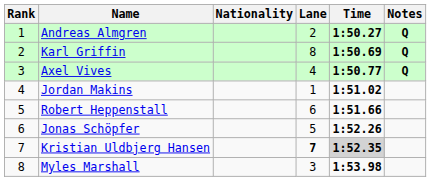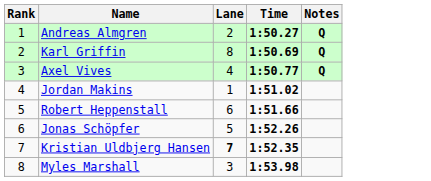 <table class="wikitable sortable" style="text-align:center">
 <tr>
 <th>Rank</th>
 <th>Name</th>
-<th>Nationality</th>
 <th>Lane</th>
 <th>Time</th>
 <th>Notes</th>
 </tr>
 <tr bgcolor=ccffcc>
 <td>1</td>
 <td align=left><a href='#'>Andreas Almgren</a></td>
-<td align=left></td>
 <td>2</td>
 <td><strong>1:50.27</strong></td>
 <td><strong>Q</strong></td>
 </tr>
 <tr bgcolor=ccffcc>
 <td>2</td>
 <td align=left><a href='#'>Karl Griffin</a></td>
-<td align=left></td>
 <td>8</td>
 <td><strong>1:50.69</strong></td>
 <td><strong>Q</strong></td>
 </tr>
 <tr bgcolor=ccffcc>
 <td>3</td>
 <td align=left><a href='#'>Axel Vives</a></td>
-<td align=left></td>
 <td>4</td>
 <td><strong>1:50.77</strong></td>
 <td><strong>Q</strong></td>
 </tr>
 <tr>
 <td>4</td>
 <td align=left><a href='#'>Jordan Makins</a></td>
-<td align=left></td>
 <td>1</td>
 <td><strong>1:51.02</strong></td>
 <td></td>
 </tr>
 <tr>
 <td>5</td>
 <td align=left><a href='#'>Robert Heppenstall</a></td>
-<td align=left></td>
 <td>6</td>
 <td><strong>1:51.66</strong></td>
 <td></td>
 </tr>
 <tr>
 <td>6</td>
 <td align=left><a href='#'>Jonas Schöpfer</a></td>
-<td align=left></td>
 <td>5</td>
 <td><strong>1:52.26</strong></td>
 <td></td>
 </tr>
 <tr>
 <td>7</td>
 <td align=left><a href='#'>Kristian Uldbjerg Hansen</a></td>
-<td align=left></td>
 <td><strong>7</strong></td>
-<td style="background: lightgrey;"><strong>1:52.35</strong></td>
+<td><strong>1:52.35</strong></td>
 <td></td>
 </tr>
 <tr>
 <td>8</td>
 <td align=left><a href='#'>Myles Marshall</a></td>
-<td align=left></td>
 <td>3</td>
 <td><strong>1:53.98</strong></td>
 <td></td>
 </tr>
 </table>
